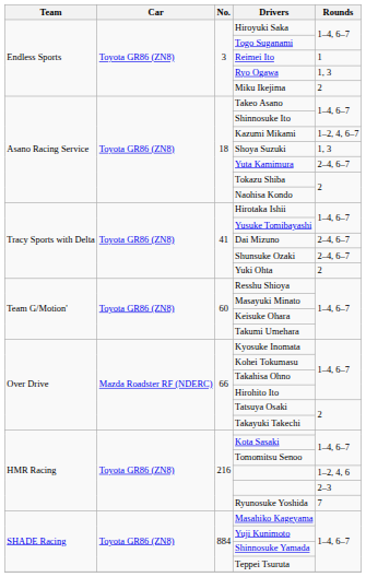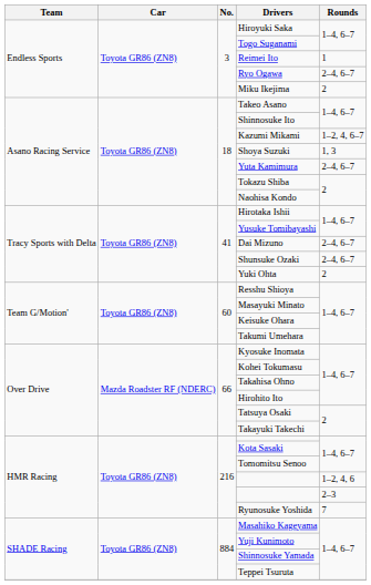 <table class="wikitable" style="font-size: 85%">
 <tr>
 <th>Team</th>
 <th>Car</th>
 <th>No.</th>
 <th>Drivers</th>
 <th>Rounds</th>
 </tr>
 <tr>
 <td rowspan="5"> Endless Sports</td>
 <td rowspan="5"><a href='#'>Toyota GR86 (ZN8)</a></td>
 <td align="center" rowspan="5">3</td>
 <td> Hiroyuki Saka</td>
 <td rowspan="2">1–4, 6–7</td>
 </tr>
 <tr>
 <td> <a href='#'>Togo Suganami</a></td>
 </tr>
 <tr>
 <td> <a href='#'>Reimei Ito</a></td>
 <td>1</td>
 </tr>
 <tr>
 <td> <a href='#'>Ryo Ogawa</a></td>
-<td>1, 3</td>
+<td>2–4, 6–7</td>
 </tr>
 <tr>
 <td> Miku Ikejima</td>
 <td>2</td>
 </tr>
 <tr>
 <td rowspan="7"> Asano Racing Service</td>
 <td rowspan="7"><a href='#'>Toyota GR86 (ZN8)</a></td>
 <td align="center" rowspan="7">18</td>
 <td> Takeo Asano</td>
 <td rowspan="2">1–4, 6–7</td>
 </tr>
 <tr>
 <td> Shinnosuke Ito</td>
 </tr>
 <tr>
 <td> Kazumi Mikami</td>
 <td>1–2, 4, 6–7</td>
 </tr>
 <tr>
 <td> Shoya Suzuki</td>
 <td>1, 3</td>
 </tr>
 <tr>
 <td> <a href='#'>Yuta Kamimura</a></td>
 <td>2–4, 6–7</td>
 </tr>
 <tr>
 <td> Tokazu Shiba</td>
 <td rowspan="2">2</td>
 </tr>
 <tr>
 <td> Naohisa Kondo</td>
 </tr>
 <tr>
 <td rowspan="5"> Tracy Sports with Delta</td>
 <td rowspan="5"><a href='#'>Toyota GR86 (ZN8)</a></td>
 <td align="center" rowspan="5">41</td>
 <td> Hirotaka Ishii</td>
 <td rowspan="2">1–4, 6–7</td>
 </tr>
 <tr>
 <td> <a href='#'>Yusuke Tomibayashi</a></td>
 </tr>
 <tr>
 <td> Dai Mizuno</td>
 <td>2–4, 6–7</td>
 </tr>
 <tr>
 <td> Shunsuke Ozaki</td>
 <td>2–4, 6–7</td>
 </tr>
 <tr>
 <td> Yuki Ohta</td>
 <td>2</td>
 </tr>
 <tr>
 <td rowspan="4"> Team G/Motion'</td>
 <td rowspan="4"><a href='#'>Toyota GR86 (ZN8)</a></td>
 <td align="center" rowspan="4">60</td>
 <td> Resshu Shioya</td>
 <td rowspan="4">1–4, 6–7</td>
 </tr>
 <tr>
 <td> Masayuki Minato</td>
 </tr>
 <tr>
 <td> Keisuke Ohara</td>
 </tr>
 <tr>
 <td> Takumi Umehara</td>
 </tr>
 <tr>
 <td rowspan="6"> Over Drive</td>
 <td rowspan="6"><a href='#'>Mazda Roadster RF (NDERC)</a></td>
 <td align="center" rowspan="6">66</td>
 <td> Kyosuke Inomata</td>
 <td rowspan="4">1–4, 6–7</td>
 </tr>
 <tr>
 <td> Kohei Tokumasu</td>
 </tr>
 <tr>
 <td> Takahisa Ohno</td>
 </tr>
 <tr>
 <td> Hirohito Ito</td>
 </tr>
 <tr>
 <td> Tatsuya Osaki</td>
 <td rowspan="2">2</td>
 </tr>
 <tr>
 <td> Takayuki Takechi</td>
 </tr>
 <tr>
 <td rowspan="6"> HMR Racing</td>
 <td rowspan="6"><a href='#'>Toyota GR86 (ZN8)</a></td>
 <td align="center" rowspan="6">216</td>
 <td> </td>
 <td rowspan="3">1–4, 6–7</td>
 </tr>
 <tr>
 <td> <a href='#'>Kota Sasaki</a></td>
 </tr>
 <tr>
 <td> Tomomitsu Senoo</td>
 </tr>
 <tr>
 <td> </td>
 <td>1–2, 4, 6</td>
 </tr>
 <tr>
 <td> </td>
 <td>2–3</td>
 </tr>
 <tr>
 <td> Ryunosuke Yoshida</td>
 <td>7</td>
 </tr>
 <tr>
 <td rowspan="4"> <a href='#'>SHADE Racing</a></td>
 <td rowspan="4"><a href='#'>Toyota GR86 (ZN8)</a></td>
 <td align="center" rowspan="4">884</td>
 <td> <a href='#'>Masahiko Kageyama</a></td>
 <td rowspan="4">1–4, 6–7</td>
 </tr>
 <tr>
 <td> <a href='#'>Yuji Kunimoto</a></td>
 </tr>
 <tr>
 <td> <a href='#'>Shinnosuke Yamada</a></td>
 </tr>
 <tr>
 <td> Teppei Tsuruta</td>
 </tr>
 <tr>
 </tr>
 </table>
